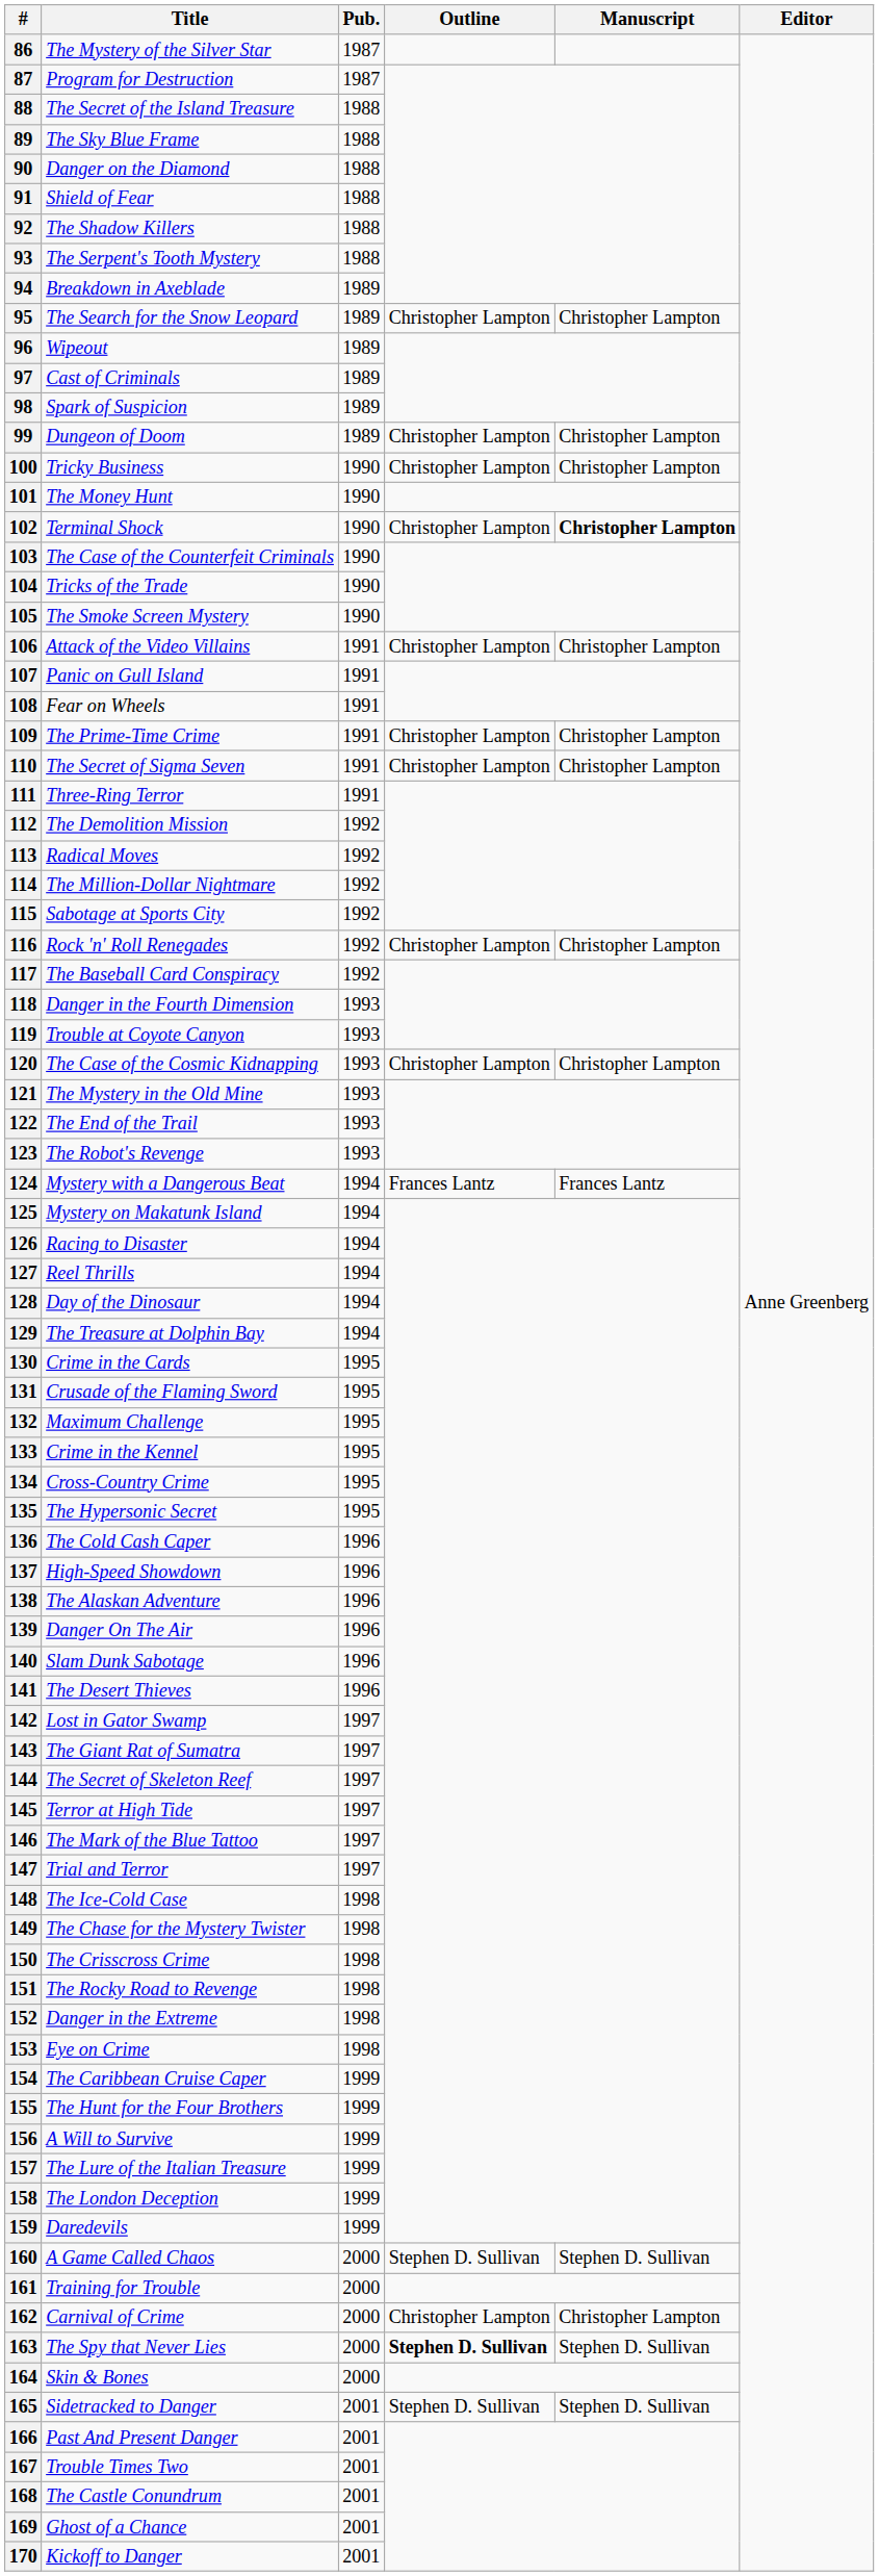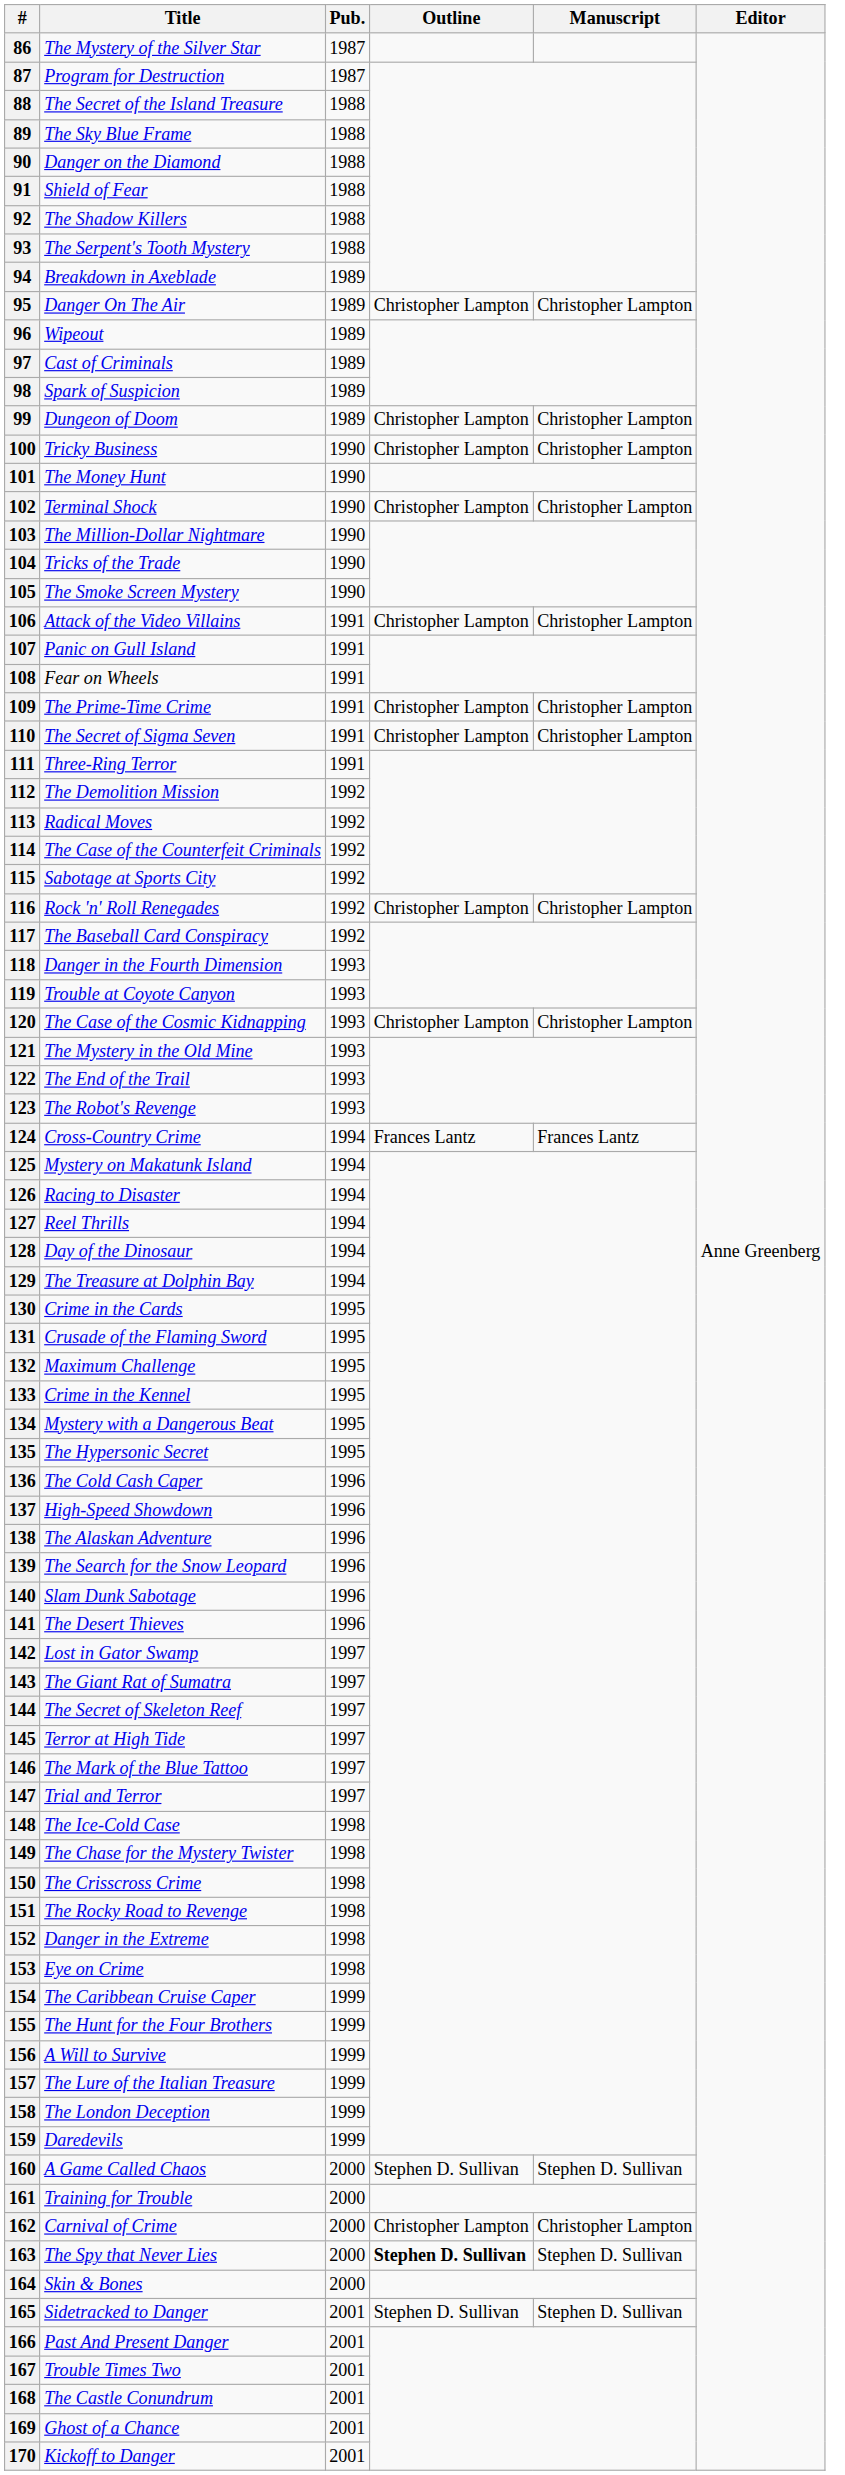 <table class="wikitable">
 <tr>
 <th>#</th>
 <th>Title</th>
 <th>Pub.</th>
 <th>Outline</th>
 <th>Manuscript</th>
 <th>Editor</th>
 </tr>
 <tr>
 <th>86</th>
 <td><em><a href='#'>The Mystery of the Silver Star</a></em></td>
 <td>1987</td>
 <td></td>
 <td></td>
 <td rowspan="85">Anne Greenberg</td>
 </tr>
 <tr>
 <th>87</th>
 <td><em><a href='#'>Program for Destruction</a></em></td>
 <td>1987</td>
 </tr>
 <tr>
 <th>88</th>
 <td><em><a href='#'>The Secret of the Island Treasure</a></em></td>
 <td>1988</td>
 </tr>
 <tr>
 <th>89</th>
 <td><em><a href='#'>The Sky Blue Frame</a></em></td>
 <td>1988</td>
 </tr>
 <tr>
 <th>90</th>
 <td><em><a href='#'>Danger on the Diamond</a></em></td>
 <td>1988</td>
 </tr>
 <tr>
 <th>91</th>
 <td><em><a href='#'>Shield of Fear</a></em></td>
 <td>1988</td>
 </tr>
 <tr>
 <th>92</th>
 <td><em><a href='#'>The Shadow Killers</a></em></td>
 <td>1988</td>
 </tr>
 <tr>
 <th>93</th>
 <td><em><a href='#'>The Serpent's Tooth Mystery</a></em></td>
 <td>1988</td>
 </tr>
 <tr>
 <th>94</th>
 <td><em><a href='#'>Breakdown in Axeblade</a></em></td>
 <td>1989</td>
 </tr>
 <tr>
 <th>95</th>
-<td><em><a href='#'>The Search for the Snow Leopard</a></em></td>
+<td><em><a href='#'>Danger On The Air</a></em></td>
 <td>1989</td>
 <td>Christopher Lampton</td>
 <td>Christopher Lampton</td>
 </tr>
 <tr>
 <th>96</th>
 <td><em><a href='#'>Wipeout</a></em></td>
 <td>1989</td>
 </tr>
 <tr>
 <th>97</th>
 <td><em><a href='#'>Cast of Criminals</a></em></td>
 <td>1989</td>
 </tr>
 <tr>
 <th>98</th>
 <td><em><a href='#'>Spark of Suspicion</a></em></td>
 <td>1989</td>
 </tr>
 <tr>
 <th>99</th>
 <td><em><a href='#'>Dungeon of Doom</a></em></td>
 <td>1989</td>
 <td>Christopher Lampton</td>
 <td>Christopher Lampton</td>
 </tr>
 <tr>
 <th>100</th>
 <td><em><a href='#'>Tricky Business</a></em></td>
 <td>1990</td>
 <td>Christopher Lampton</td>
 <td>Christopher Lampton</td>
 </tr>
 <tr>
 <th>101</th>
 <td><em><a href='#'>The Money Hunt</a></em></td>
 <td>1990</td>
 </tr>
 <tr>
 <th>102</th>
 <td><em><a href='#'>Terminal Shock</a></em></td>
 <td>1990</td>
 <td>Christopher Lampton</td>
-<td><strong>Christopher Lampton</strong></td>
+<td>Christopher Lampton</td>
 </tr>
 <tr>
 <th>103</th>
-<td><em><a href='#'>The Case of the Counterfeit Criminals</a></em></td>
+<td><em><a href='#'>The Million-Dollar Nightmare</a></em></td>
 <td>1990</td>
 </tr>
 <tr>
 <th>104</th>
 <td><em><a href='#'>Tricks of the Trade</a></em></td>
 <td>1990</td>
 </tr>
 <tr>
 <th>105</th>
 <td><em><a href='#'>The Smoke Screen Mystery</a></em></td>
 <td>1990</td>
 </tr>
 <tr>
 <th>106</th>
 <td><em><a href='#'>Attack of the Video Villains</a></em></td>
 <td>1991</td>
 <td>Christopher Lampton</td>
 <td>Christopher Lampton</td>
 </tr>
 <tr>
 <th>107</th>
 <td><em><a href='#'>Panic on Gull Island</a></em></td>
 <td>1991</td>
 </tr>
 <tr>
 <th>108</th>
 <td><em>Fear on Wheels</em></td>
 <td>1991</td>
 </tr>
 <tr>
 <th>109</th>
 <td><em><a href='#'>The Prime-Time Crime</a></em></td>
 <td>1991</td>
 <td>Christopher Lampton</td>
 <td>Christopher Lampton</td>
 </tr>
 <tr>
 <th>110</th>
 <td><em><a href='#'>The Secret of Sigma Seven</a></em></td>
 <td>1991</td>
 <td>Christopher Lampton</td>
 <td>Christopher Lampton</td>
 </tr>
 <tr>
 <th>111</th>
 <td><em><a href='#'>Three-Ring Terror</a></em></td>
 <td>1991</td>
 </tr>
 <tr>
 <th>112</th>
 <td><em><a href='#'>The Demolition Mission</a></em></td>
 <td>1992</td>
 </tr>
 <tr>
 <th>113</th>
 <td><em><a href='#'>Radical Moves</a></em></td>
 <td>1992</td>
 </tr>
 <tr>
 <th>114</th>
-<td><em><a href='#'>The Million-Dollar Nightmare</a></em></td>
+<td><em><a href='#'>The Case of the Counterfeit Criminals</a></em></td>
 <td>1992</td>
 </tr>
 <tr>
 <th>115</th>
 <td><em><a href='#'>Sabotage at Sports City</a></em></td>
 <td>1992</td>
 </tr>
 <tr>
 <th>116</th>
 <td><em><a href='#'>Rock 'n' Roll Renegades</a></em></td>
 <td>1992</td>
 <td>Christopher Lampton</td>
 <td>Christopher Lampton</td>
 </tr>
 <tr>
 <th>117</th>
 <td><em><a href='#'>The Baseball Card Conspiracy</a></em></td>
 <td>1992</td>
 </tr>
 <tr>
 <th>118</th>
 <td><em><a href='#'>Danger in the Fourth Dimension</a></em></td>
 <td>1993</td>
 </tr>
 <tr>
 <th>119</th>
 <td><em><a href='#'>Trouble at Coyote Canyon</a></em></td>
 <td>1993</td>
 </tr>
 <tr>
 <th>120</th>
 <td><em><a href='#'>The Case of the Cosmic Kidnapping</a></em></td>
 <td>1993</td>
 <td>Christopher Lampton</td>
 <td>Christopher Lampton</td>
 </tr>
 <tr>
 <th>121</th>
 <td><em><a href='#'>The Mystery in the Old Mine</a></em></td>
 <td>1993</td>
 </tr>
 <tr>
 <th>122</th>
 <td><em><a href='#'>The End of the Trail</a></em></td>
 <td>1993</td>
 </tr>
 <tr>
 <th>123</th>
 <td><em><a href='#'>The Robot's Revenge</a></em></td>
 <td>1993</td>
 </tr>
 <tr>
 <th>124</th>
-<td><em><a href='#'>Mystery with a Dangerous Beat</a></em></td>
+<td><em><a href='#'>Cross-Country Crime</a></em></td>
 <td>1994</td>
 <td>Frances Lantz</td>
 <td>Frances Lantz</td>
 </tr>
 <tr>
 <th>125</th>
 <td><em><a href='#'>Mystery on Makatunk Island</a></em></td>
 <td>1994</td>
 </tr>
 <tr>
 <th>126</th>
 <td><em><a href='#'>Racing to Disaster</a></em></td>
 <td>1994</td>
 </tr>
 <tr>
 <th>127</th>
 <td><em><a href='#'>Reel Thrills</a></em></td>
 <td>1994</td>
 </tr>
 <tr>
 <th>128</th>
 <td><em><a href='#'>Day of the Dinosaur</a></em></td>
 <td>1994</td>
 </tr>
 <tr>
 <th>129</th>
 <td><em><a href='#'>The Treasure at Dolphin Bay</a></em></td>
 <td>1994</td>
 </tr>
 <tr>
 <th>130</th>
 <td><em><a href='#'>Crime in the Cards</a></em></td>
 <td>1995</td>
 </tr>
 <tr>
 <th>131</th>
 <td><em><a href='#'>Crusade of the Flaming Sword</a></em></td>
 <td>1995</td>
 </tr>
 <tr>
 <th>132</th>
 <td><em><a href='#'>Maximum Challenge</a></em></td>
 <td>1995</td>
 </tr>
 <tr>
 <th>133</th>
 <td><em><a href='#'>Crime in the Kennel</a></em></td>
 <td>1995</td>
 </tr>
 <tr>
 <th>134</th>
-<td><em><a href='#'>Cross-Country Crime</a></em></td>
+<td><em><a href='#'>Mystery with a Dangerous Beat</a></em></td>
 <td>1995</td>
 </tr>
 <tr>
 <th>135</th>
 <td><em><a href='#'>The Hypersonic Secret</a></em></td>
 <td>1995</td>
 </tr>
 <tr>
 <th>136</th>
 <td><em><a href='#'>The Cold Cash Caper</a></em></td>
 <td>1996</td>
 </tr>
 <tr>
 <th>137</th>
 <td><em><a href='#'>High-Speed Showdown</a></em></td>
 <td>1996</td>
 </tr>
 <tr>
 <th>138</th>
 <td><em><a href='#'>The Alaskan Adventure</a></em></td>
 <td>1996</td>
 </tr>
 <tr>
 <th>139</th>
-<td><em><a href='#'>Danger On The Air</a></em></td>
+<td><em><a href='#'>The Search for the Snow Leopard</a></em></td>
 <td>1996</td>
 </tr>
 <tr>
 <th>140</th>
 <td><em><a href='#'>Slam Dunk Sabotage</a></em></td>
 <td>1996</td>
 </tr>
 <tr>
 <th>141</th>
 <td><em><a href='#'>The Desert Thieves</a></em></td>
 <td>1996</td>
 </tr>
 <tr>
 <th>142</th>
 <td><em><a href='#'>Lost in Gator Swamp</a></em></td>
 <td>1997</td>
 </tr>
 <tr>
 <th>143</th>
 <td><em><a href='#'>The Giant Rat of Sumatra</a></em></td>
 <td>1997</td>
 </tr>
 <tr>
 <th>144</th>
 <td><em><a href='#'>The Secret of Skeleton Reef</a></em></td>
 <td>1997</td>
 </tr>
 <tr>
 <th>145</th>
 <td><em><a href='#'>Terror at High Tide</a></em></td>
 <td>1997</td>
 </tr>
 <tr>
 <th>146</th>
 <td><em><a href='#'>The Mark of the Blue Tattoo</a></em></td>
 <td>1997</td>
 </tr>
 <tr>
 <th>147</th>
 <td><em><a href='#'>Trial and Terror</a></em></td>
 <td>1997</td>
 </tr>
 <tr>
 <th>148</th>
 <td><em><a href='#'>The Ice-Cold Case</a></em></td>
 <td>1998</td>
 </tr>
 <tr>
 <th>149</th>
 <td><em><a href='#'>The Chase for the Mystery Twister</a></em></td>
 <td>1998</td>
 </tr>
 <tr>
 <th>150</th>
 <td><em><a href='#'>The Crisscross Crime</a></em></td>
 <td>1998</td>
 </tr>
 <tr>
 <th>151</th>
 <td><em><a href='#'>The Rocky Road to Revenge</a></em></td>
 <td>1998</td>
 </tr>
 <tr>
 <th>152</th>
 <td><em><a href='#'>Danger in the Extreme</a></em></td>
 <td>1998</td>
 </tr>
 <tr>
 <th>153</th>
 <td><em><a href='#'>Eye on Crime</a></em></td>
 <td>1998</td>
 </tr>
 <tr>
 <th>154</th>
 <td><em><a href='#'>The Caribbean Cruise Caper</a></em></td>
 <td>1999</td>
 </tr>
 <tr>
 <th>155</th>
 <td><em><a href='#'>The Hunt for the Four Brothers</a></em></td>
 <td>1999</td>
 </tr>
 <tr>
 <th>156</th>
 <td><em><a href='#'>A Will to Survive</a></em></td>
 <td>1999</td>
 </tr>
 <tr>
 <th>157</th>
 <td><em><a href='#'>The Lure of the Italian Treasure</a></em></td>
 <td>1999</td>
 </tr>
 <tr>
 <th>158</th>
 <td><em><a href='#'>The London Deception</a></em></td>
 <td>1999</td>
 </tr>
 <tr>
 <th>159</th>
 <td><em><a href='#'>Daredevils</a></em></td>
 <td>1999</td>
 </tr>
 <tr>
 <th>160</th>
 <td><em><a href='#'>A Game Called Chaos</a></em></td>
 <td>2000</td>
 <td>Stephen D. Sullivan</td>
 <td>Stephen D. Sullivan</td>
 </tr>
 <tr>
 <th>161</th>
 <td><em><a href='#'>Training for Trouble</a></em></td>
 <td>2000</td>
 </tr>
 <tr>
 <th>162</th>
 <td><em><a href='#'>Carnival of Crime</a></em></td>
 <td>2000</td>
 <td>Christopher Lampton</td>
 <td>Christopher Lampton</td>
 </tr>
 <tr>
 <th>163</th>
 <td><em><a href='#'>The Spy that Never Lies</a></em></td>
 <td>2000</td>
 <td><strong>Stephen D. Sullivan</strong></td>
 <td>Stephen D. Sullivan</td>
 </tr>
 <tr>
 <th>164</th>
 <td><em><a href='#'>Skin & Bones</a></em></td>
 <td>2000</td>
 </tr>
 <tr>
 <th>165</th>
 <td><em><a href='#'>Sidetracked to Danger</a></em></td>
 <td>2001</td>
 <td>Stephen D. Sullivan</td>
 <td>Stephen D. Sullivan</td>
 </tr>
 <tr>
 <th>166</th>
 <td><em><a href='#'>Past And Present Danger</a></em></td>
 <td>2001</td>
 </tr>
 <tr>
 <th>167</th>
 <td><em><a href='#'>Trouble Times Two</a></em></td>
 <td>2001</td>
 </tr>
 <tr>
 <th>168</th>
 <td><em><a href='#'>The Castle Conundrum</a></em></td>
 <td>2001</td>
 </tr>
 <tr>
 <th>169</th>
 <td><em><a href='#'>Ghost of a Chance</a></em></td>
 <td>2001</td>
 </tr>
 <tr>
 <th>170</th>
 <td><em><a href='#'>Kickoff to Danger</a></em></td>
 <td>2001</td>
 </tr>
 </table>
